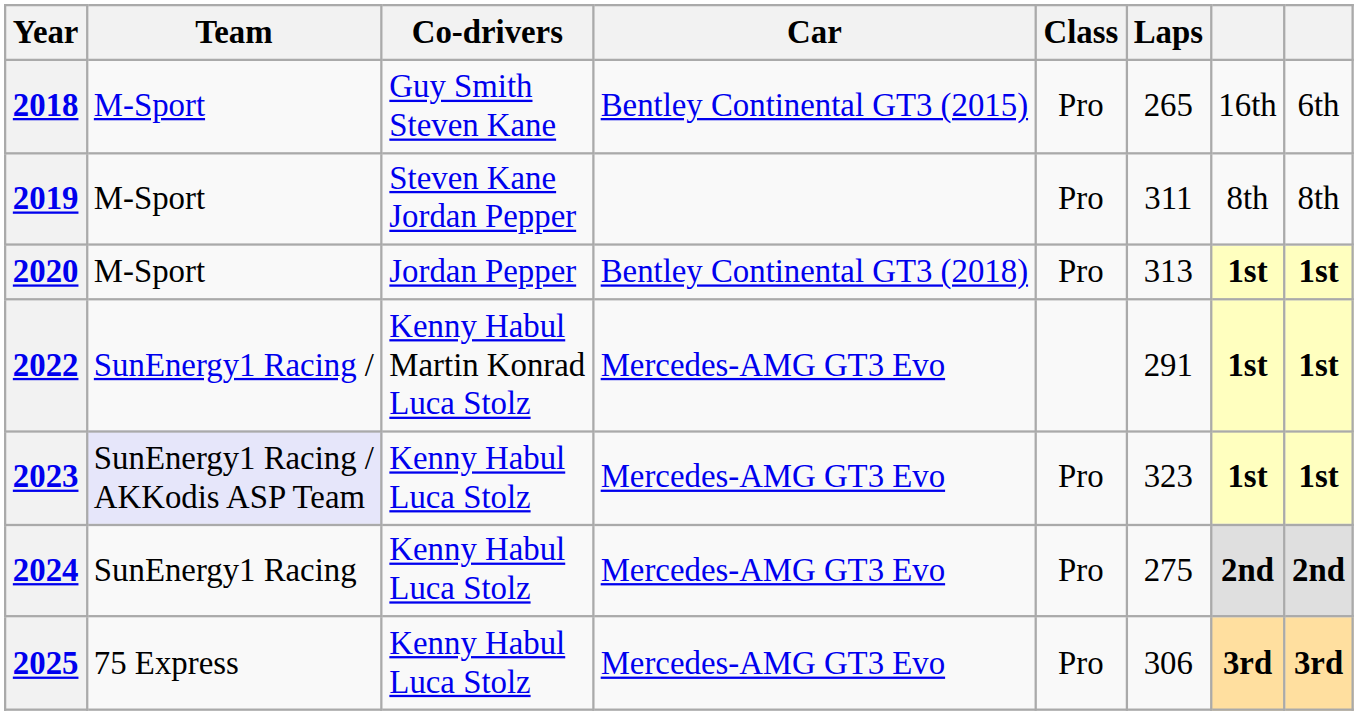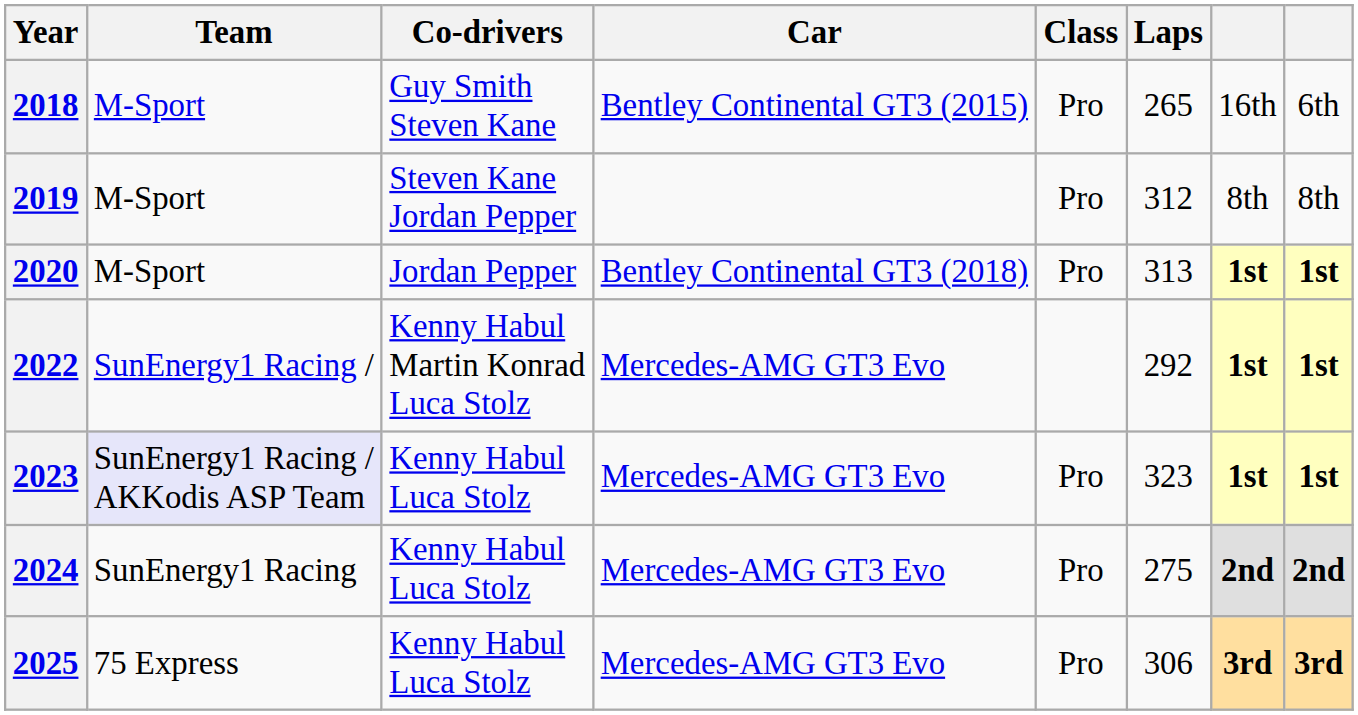 <table class="wikitable" style="font-size:90%; text-align:center;">
 <tr>
 <th>Year</th>
 <th>Team</th>
 <th>Co-drivers</th>
 <th>Car</th>
 <th>Class</th>
 <th>Laps</th>
 <th></th>
 <th></th>
 </tr>
 <tr>
 <th><a href='#'>2018</a></th>
 <td align="left"> <a href='#'>M-Sport</a></td>
 <td align="left"> <a href='#'>Guy Smith</a><br> <a href='#'>Steven Kane</a></td>
 <td align="left"><a href='#'>Bentley Continental GT3 (2015)</a></td>
 <td>Pro</td>
 <td>265</td>
 <td>16th</td>
 <td>6th</td>
 </tr>
 <tr>
 <th><a href='#'>2019</a></th>
 <td align="left"> M-Sport</td>
 <td align="left"> <a href='#'>Steven Kane</a><br> <a href='#'>Jordan Pepper</a></td>
 <td align="left"></td>
 <td>Pro</td>
-<td>311</td>
+<td>312</td>
 <td>8th</td>
 <td>8th</td>
 </tr>
 <tr>
 <th><a href='#'>2020</a></th>
 <td align="left"> M-Sport</td>
 <td align="left"> <a href='#'>Jordan Pepper</a><br></td>
 <td align="left"><a href='#'>Bentley Continental GT3 (2018)</a></td>
 <td>Pro</td>
 <td>313</td>
 <td style="background:#ffffbf;"><strong>1st</strong></td>
 <td style="background:#ffffbf;"><strong>1st</strong></td>
 </tr>
 <tr>
 <th><a href='#'>2022</a></th>
 <td align="left"> <a href='#'>SunEnergy1 Racing</a> /<br></td>
 <td align="left"> <a href='#'>Kenny Habul</a><br> Martin Konrad<br> <a href='#'>Luca Stolz</a></td>
 <td align="left"><a href='#'>Mercedes-AMG GT3 Evo</a></td>
 <td></td>
-<td>291</td>
+<td>292</td>
 <td style="background:#ffffbf;"><strong>1st</strong></td>
 <td style="background:#ffffbf;"><strong>1st</strong></td>
 </tr>
 <tr>
 <th><a href='#'>2023</a></th>
 <td align="left" style="background: lavender;"> SunEnergy1 Racing /<br> AKKodis ASP Team</td>
 <td align="left"> <a href='#'>Kenny Habul</a><br> <a href='#'>Luca Stolz</a></td>
 <td align="left"><a href='#'>Mercedes-AMG GT3 Evo</a></td>
 <td>Pro</td>
 <td>323</td>
 <td style="background:#ffffbf;"><strong>1st</strong></td>
 <td style="background:#ffffbf;"><strong>1st</strong></td>
 </tr>
 <tr>
 <th><a href='#'>2024</a></th>
 <td align="left"> SunEnergy1 Racing</td>
 <td align="left"> <a href='#'>Kenny Habul</a><br> <a href='#'>Luca Stolz</a></td>
 <td align="left"><a href='#'>Mercedes-AMG GT3 Evo</a></td>
 <td>Pro</td>
 <td>275</td>
 <td style="background:#dfdfdf;"><strong>2nd</strong></td>
 <td style="background:#dfdfdf;"><strong>2nd</strong></td>
 </tr>
 <tr>
 <th><a href='#'>2025</a></th>
 <td style="text-align:left;"> 75 Express</td>
 <td style="text-align:left;"> <a href='#'>Kenny Habul</a><br> <a href='#'>Luca Stolz</a></td>
 <td style="text-align:left;"><a href='#'>Mercedes-AMG GT3 Evo</a></td>
 <td>Pro</td>
 <td>306</td>
 <td style="background:#FFDF9F;"><strong>3rd</strong></td>
 <td style="background:#FFDF9F;"><strong>3rd</strong></td>
 </tr>
 </table>
